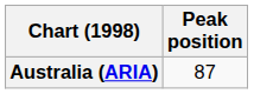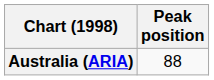 <table class="wikitable plainrowheaders" style="text-align:center;">
 <tr>
 <th scope="col">Chart (1998)</th>
 <th scope="col">Peak<br>position</th>
 </tr>
 <tr>
 <th scope="row">Australia (<a href='#'>ARIA</a>)</th>
-<td>87</td>
+<td>88</td>
 </tr>
 </table>
